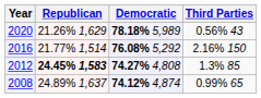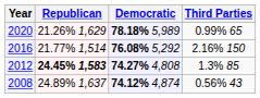 <table class="wikitable" style="float:right; font-size:95%;">
 <tr bgcolor=lightgrey>
 <th>Year</th>
 <th><a href='#'>Republican</a></th>
 <th><a href='#'>Democratic</a></th>
 <th><a href='#'>Third Parties</a></th>
 </tr>
 <tr>
 <td align="center" bgcolor="#f0f0ff"><a href='#'>2020</a></td>
 <td align="center" bgcolor="#fff3f3">21.26% <em>1,629</em></td>
 <td align="center" bgcolor="#f0f0ff"><strong>78.18%</strong> <em>5,989</em></td>
-<td align="center">0.56% <em>43</em></td>
+<td align="center">0.99% <em>65</em></td>
 </tr>
 <tr>
 <td align="center" bgcolor="#f0f0ff"><a href='#'>2016</a></td>
 <td align="center" bgcolor="#fff3f3">21.77% <em>1,514</em></td>
 <td align="center" bgcolor="#f0f0ff"><strong>76.08%</strong> <em>5,292</em></td>
 <td align="center">2.16% <em>150</em></td>
 </tr>
 <tr>
 <td align="center" bgcolor="#f0f0ff"><a href='#'>2012</a></td>
 <td align="center" bgcolor="#fff3f3"><strong>24.45% <em>1,583</em></strong></td>
 <td align="center" bgcolor="#f0f0ff"><strong>74.27%</strong> <em>4,808</em></td>
 <td align="center">1.3% <em>85</em></td>
 </tr>
 <tr>
 <td align="center" bgcolor="#f0f0ff"><a href='#'>2008</a></td>
 <td align="center" bgcolor="#fff3f3">24.89% <em>1,637</em></td>
 <td align="center" bgcolor="#f0f0ff"><strong>74.12%</strong> <em>4,874</em></td>
-<td align="center">0.99% <em>65</em></td>
+<td align="center">0.56% <em>43</em></td>
 </tr>
 </table>
